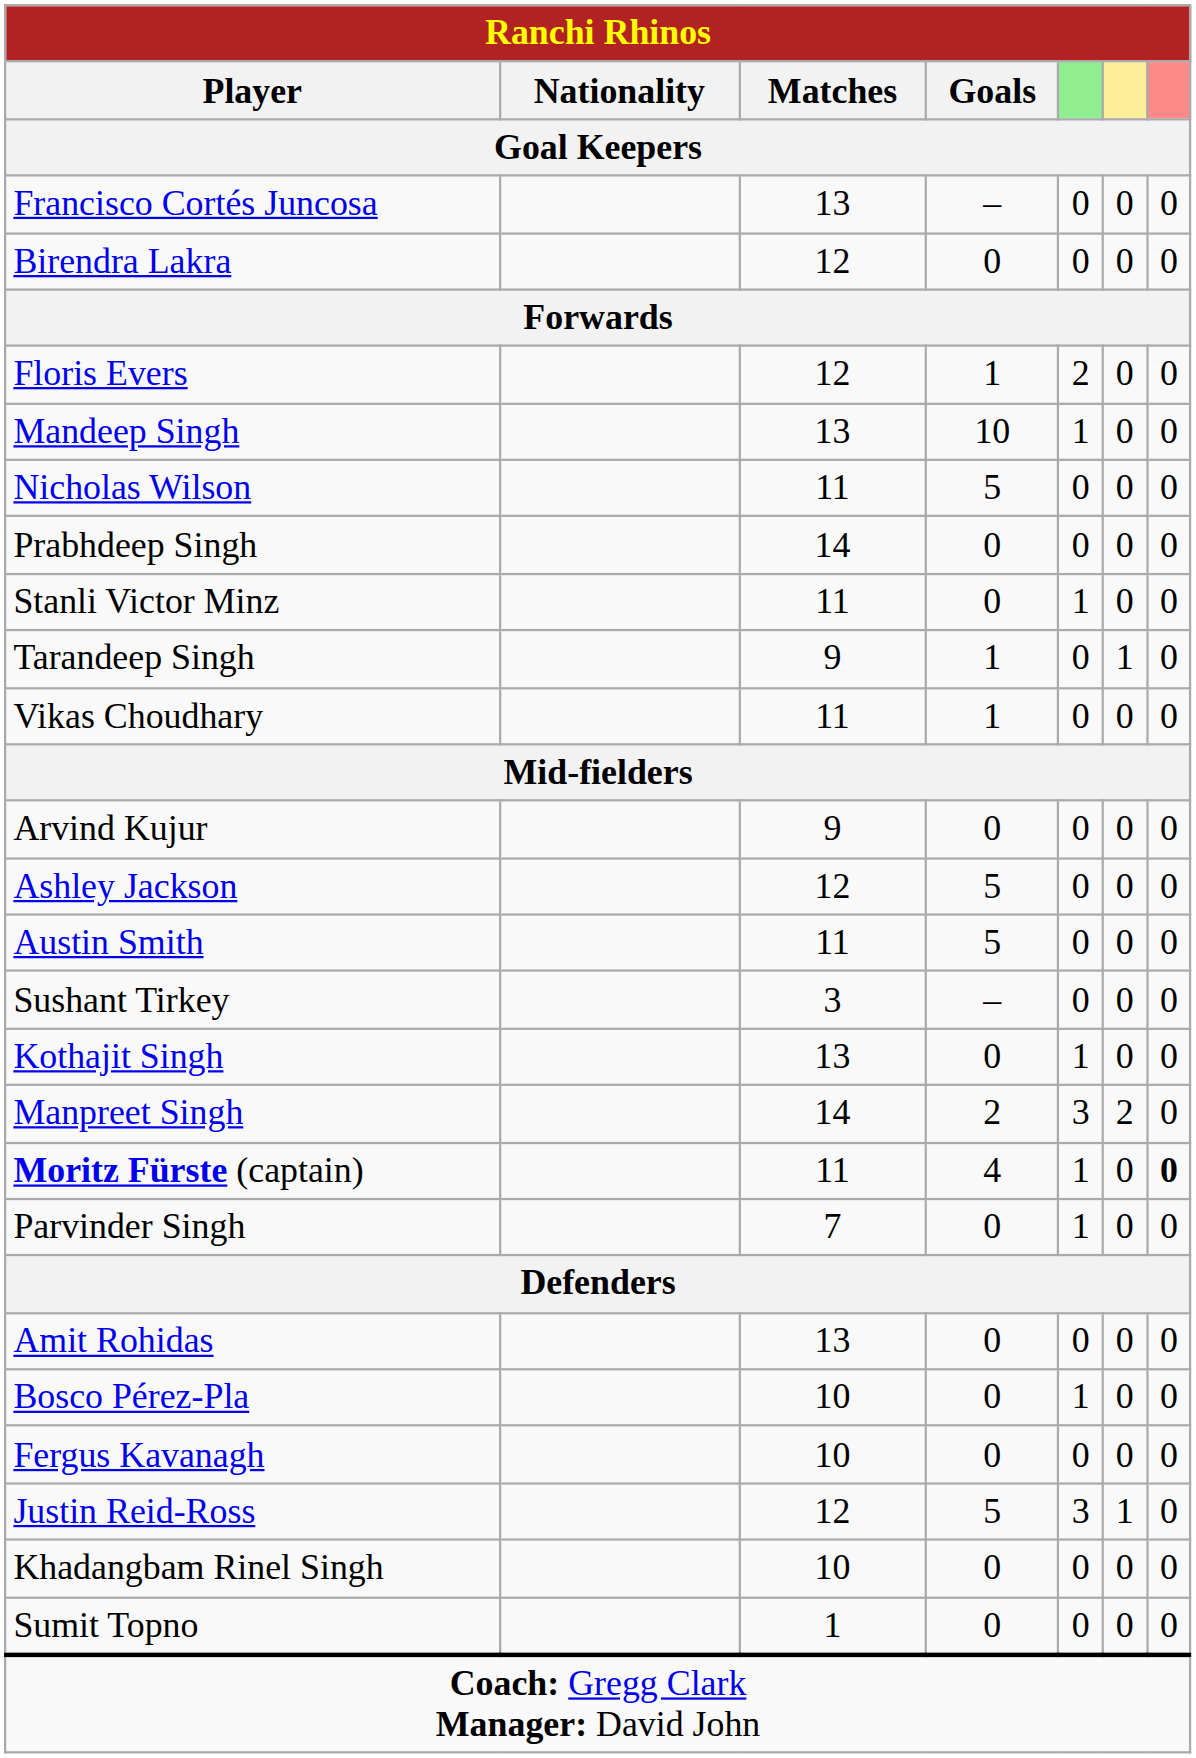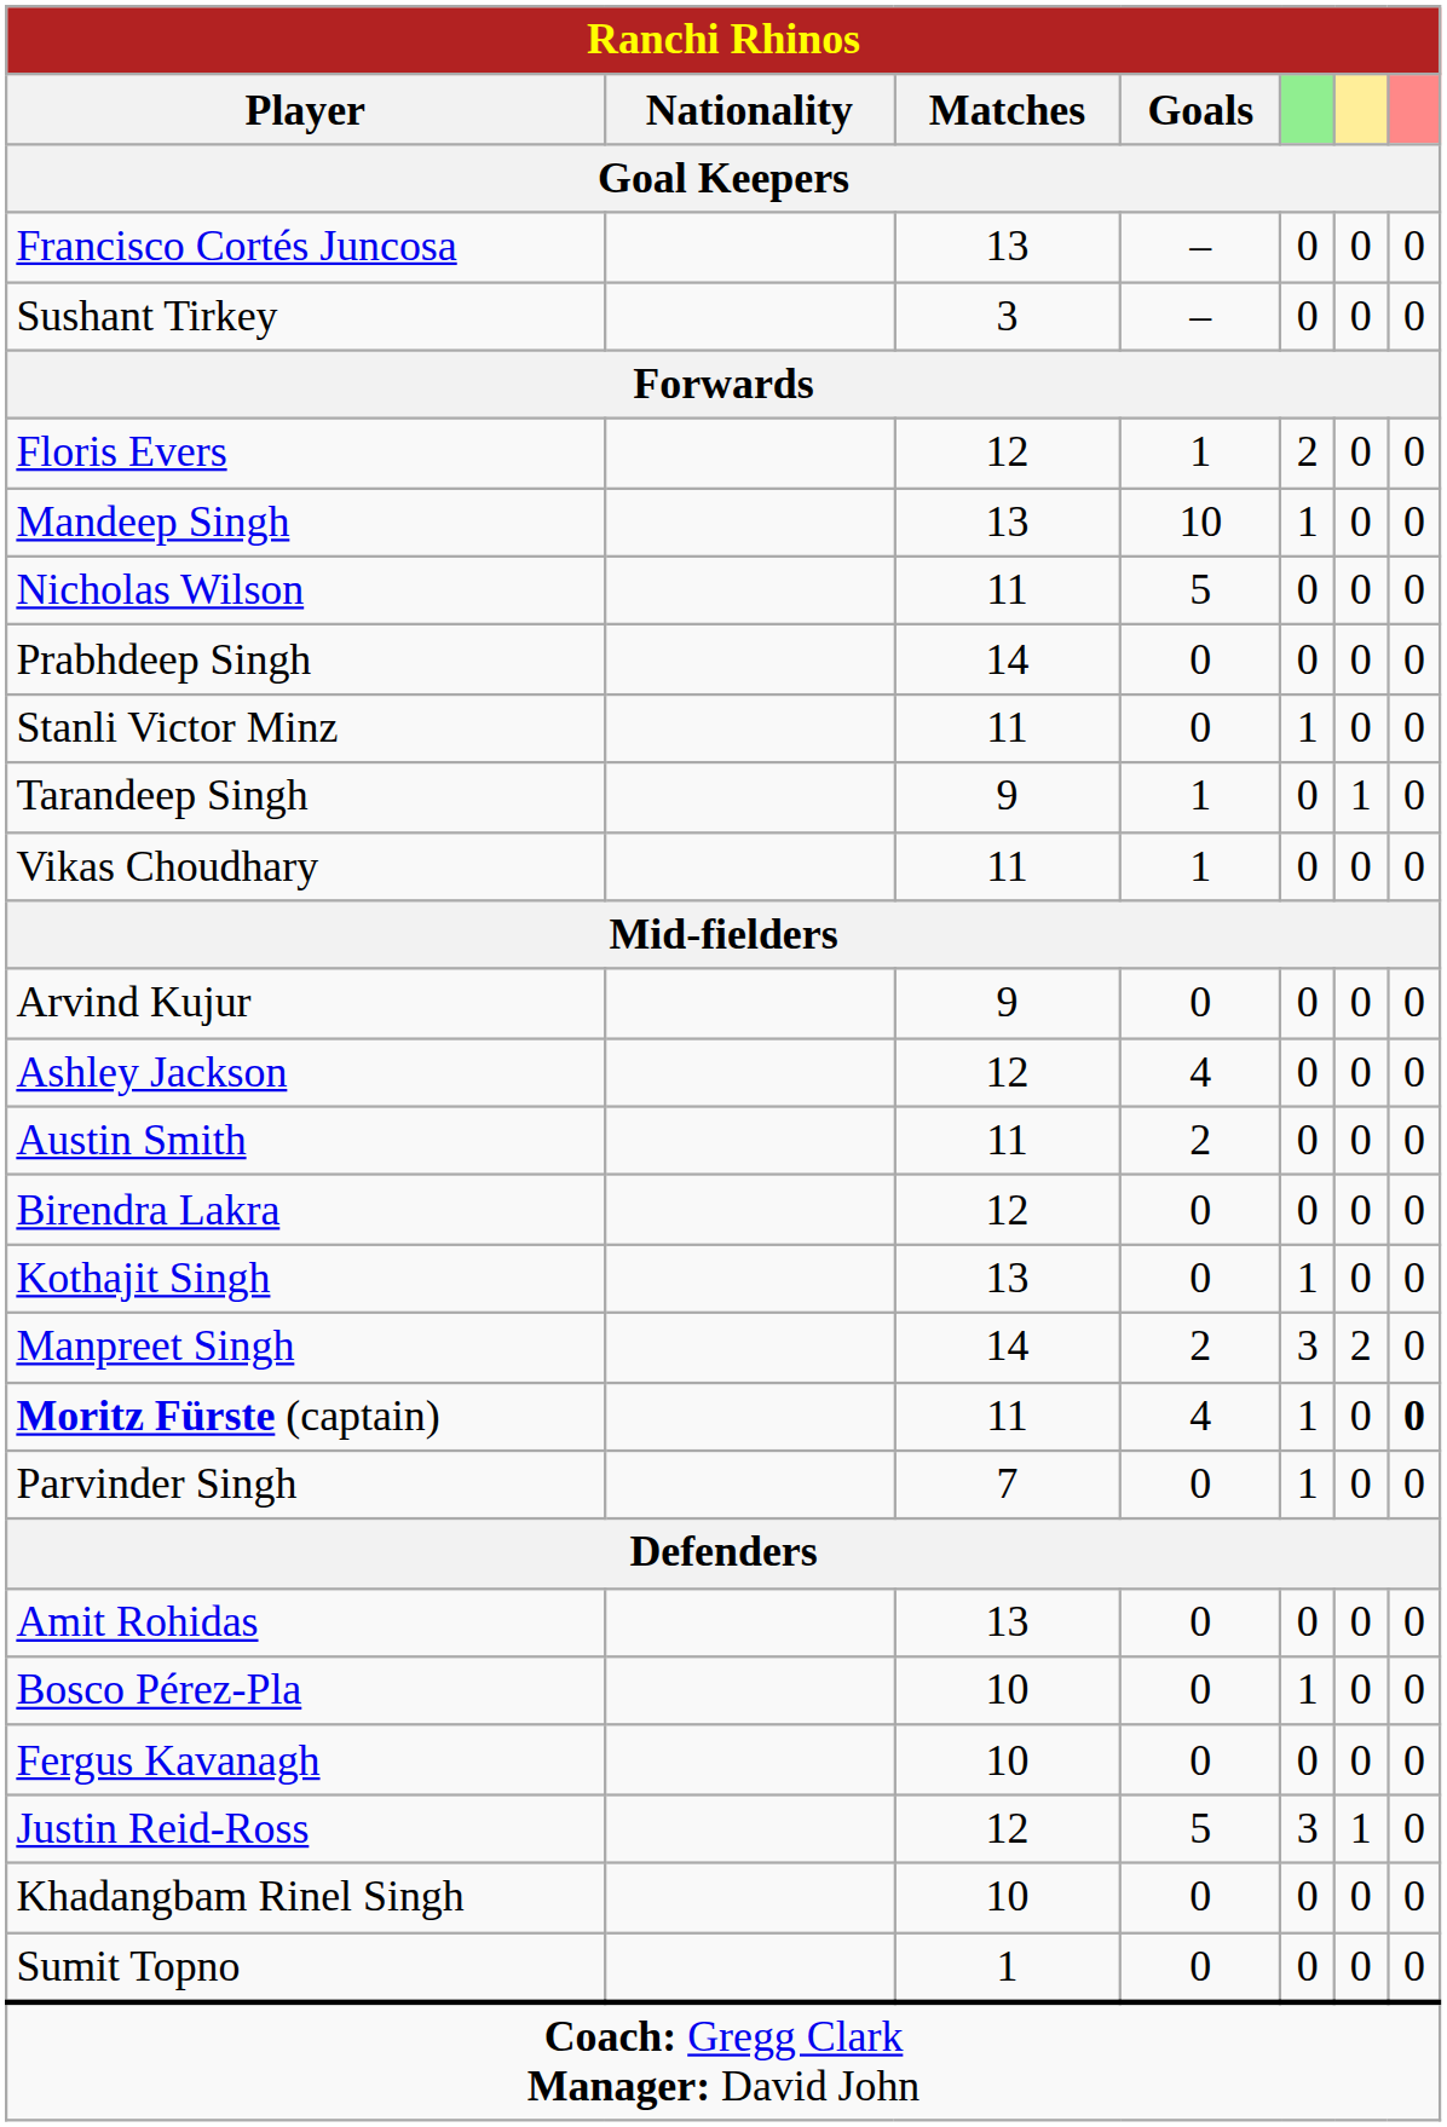 <table class="wikitable" style="width:60%;text-align:center;">
 <tr>
 <th colspan="7" style="background: #B22222; color:#FFFF00">Ranchi Rhinos</th>
 </tr>
 <tr>
 <th>Player</th>
 <th>Nationality</th>
 <th>Matches</th>
 <th>Goals</th>
 <th style="background:#90ee90;"></th>
 <th style="background:#fe9;"></th>
 <th style="background:#ff8888;"></th>
 </tr>
 <tr>
 <th colspan="7">Goal Keepers</th>
 </tr>
 <tr>
 <td style="text-align:left"><a href='#'>Francisco Cortés Juncosa</a></td>
 <td style="text-align:left"></td>
 <td>13</td>
 <td>–</td>
 <td>0</td>
 <td>0</td>
 <td>0</td>
 </tr>
 <tr>
-<td style="text-align:left"><a href='#'>Birendra Lakra</a></td>
+<td style="text-align:left">Sushant Tirkey</td>
 <td style="text-align:left"></td>
-<td>12</td>
-<td>0</td>
+<td>3</td>
+<td>–</td>
 <td>0</td>
 <td>0</td>
 <td>0</td>
 </tr>
 <tr>
 <th colspan="7">Forwards</th>
 </tr>
 <tr>
 <td style="text-align:left"><a href='#'>Floris Evers</a></td>
 <td style="text-align:left"></td>
 <td>12</td>
 <td>1</td>
 <td>2</td>
 <td>0</td>
 <td>0</td>
 </tr>
 <tr>
 <td style="text-align:left"><a href='#'>Mandeep Singh</a></td>
 <td style="text-align:left"></td>
 <td>13</td>
 <td>10</td>
 <td>1</td>
 <td>0</td>
 <td>0</td>
 </tr>
 <tr>
 <td style="text-align:left"><a href='#'>Nicholas Wilson</a></td>
 <td style="text-align:left"></td>
 <td>11</td>
 <td>5</td>
 <td>0</td>
 <td>0</td>
 <td>0</td>
 </tr>
 <tr>
 <td style="text-align:left">Prabhdeep Singh</td>
 <td style="text-align:left"></td>
 <td>14</td>
 <td>0</td>
 <td>0</td>
 <td>0</td>
 <td>0</td>
 </tr>
 <tr>
 <td style="text-align:left">Stanli Victor Minz</td>
 <td style="text-align:left"></td>
 <td>11</td>
 <td>0</td>
 <td>1</td>
 <td>0</td>
 <td>0</td>
 </tr>
 <tr>
 <td style="text-align:left">Tarandeep Singh</td>
 <td style="text-align:left"></td>
 <td>9</td>
 <td>1</td>
 <td>0</td>
 <td>1</td>
 <td>0</td>
 </tr>
 <tr>
 <td style="text-align:left">Vikas Choudhary</td>
 <td style="text-align:left"></td>
 <td>11</td>
 <td>1</td>
 <td>0</td>
 <td>0</td>
 <td>0</td>
 </tr>
 <tr>
 <th colspan="7">Mid-fielders</th>
 </tr>
 <tr>
 <td style="text-align:left">Arvind Kujur</td>
 <td style="text-align:left"></td>
 <td>9</td>
 <td>0</td>
 <td>0</td>
 <td>0</td>
 <td>0</td>
 </tr>
 <tr>
 <td style="text-align:left"><a href='#'>Ashley Jackson</a></td>
 <td style="text-align:left"></td>
 <td>12</td>
-<td>5</td>
+<td>4</td>
 <td>0</td>
 <td>0</td>
 <td>0</td>
 </tr>
 <tr>
 <td style="text-align:left"><a href='#'>Austin Smith</a></td>
 <td style="text-align:left"></td>
 <td>11</td>
-<td>5</td>
+<td>2</td>
 <td>0</td>
 <td>0</td>
 <td>0</td>
 </tr>
 <tr>
-<td style="text-align:left">Sushant Tirkey</td>
+<td style="text-align:left"><a href='#'>Birendra Lakra</a></td>
 <td style="text-align:left"></td>
-<td>3</td>
-<td>–</td>
+<td>12</td>
+<td>0</td>
 <td>0</td>
 <td>0</td>
 <td>0</td>
 </tr>
 <tr>
 <td style="text-align:left"><a href='#'>Kothajit Singh</a></td>
 <td style="text-align:left"></td>
 <td>13</td>
 <td>0</td>
 <td>1</td>
 <td>0</td>
 <td>0</td>
 </tr>
 <tr>
 <td style="text-align:left"><a href='#'>Manpreet Singh</a></td>
 <td style="text-align:left"></td>
 <td>14</td>
 <td>2</td>
 <td>3</td>
 <td>2</td>
 <td>0</td>
 </tr>
 <tr>
 <td style="text-align:left"><strong><a href='#'>Moritz Fürste</a></strong> (captain)</td>
 <td style="text-align:left"></td>
 <td>11</td>
 <td>4</td>
 <td>1</td>
 <td>0</td>
 <td><strong>0</strong></td>
 </tr>
 <tr>
 <td style="text-align:left">Parvinder Singh</td>
 <td style="text-align:left"></td>
 <td>7</td>
 <td>0</td>
 <td>1</td>
 <td>0</td>
 <td>0</td>
 </tr>
 <tr>
 <th colspan="7">Defenders</th>
 </tr>
 <tr>
 <td style="text-align:left"><a href='#'>Amit Rohidas</a></td>
 <td style="text-align:left"></td>
 <td>13</td>
 <td>0</td>
 <td>0</td>
 <td>0</td>
 <td>0</td>
 </tr>
 <tr>
 <td style="text-align:left"><a href='#'>Bosco Pérez-Pla</a></td>
 <td style="text-align:left"></td>
 <td>10</td>
 <td>0</td>
 <td>1</td>
 <td>0</td>
 <td>0</td>
 </tr>
 <tr>
 <td style="text-align:left"><a href='#'>Fergus Kavanagh</a></td>
 <td style="text-align:left"></td>
 <td>10</td>
 <td>0</td>
 <td>0</td>
 <td>0</td>
 <td>0</td>
 </tr>
 <tr>
 <td style="text-align:left"><a href='#'>Justin Reid-Ross</a></td>
 <td style="text-align:left"></td>
 <td>12</td>
 <td>5</td>
 <td>3</td>
 <td>1</td>
 <td>0</td>
 </tr>
 <tr>
 <td style="text-align:left">Khadangbam Rinel Singh</td>
 <td style="text-align:left"></td>
 <td>10</td>
 <td>0</td>
 <td>0</td>
 <td>0</td>
 <td>0</td>
 </tr>
 <tr>
 <td style="text-align:left">Sumit Topno</td>
 <td style="text-align:left"></td>
 <td>1</td>
 <td>0</td>
 <td>0</td>
 <td>0</td>
 <td>0</td>
 </tr>
 <tr style="border-top:2px solid black;">
 <td colspan="7"><strong>Coach:</strong> <a href='#'>Gregg Clark</a> <br> <strong>Manager:</strong> David John</td>
 </tr>
 </table>
